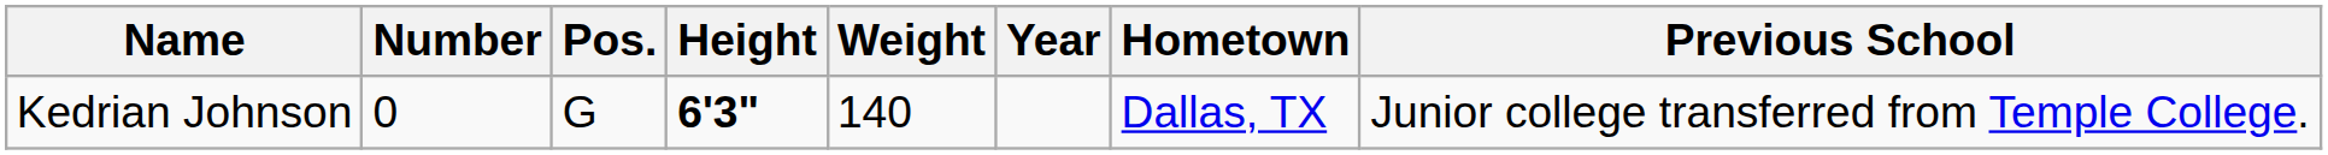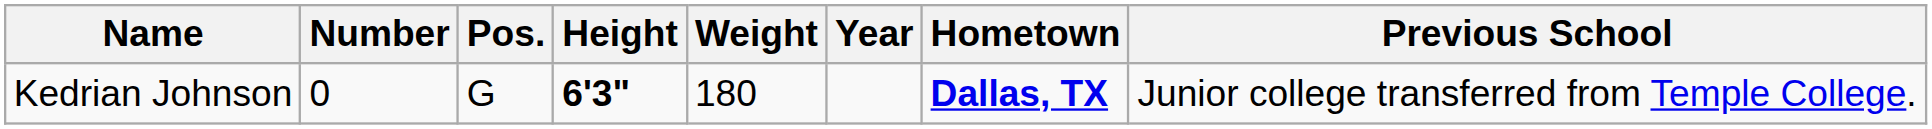 <table class="wikitable sortable" border="1">
 <tr>
 <th>Name</th>
 <th>Number</th>
 <th>Pos.</th>
 <th>Height</th>
 <th>Weight</th>
 <th>Year</th>
 <th>Hometown</th>
 <th class="unsortable">Previous School</th>
 </tr>
 <tr>
 <td>Kedrian Johnson</td>
 <td>0</td>
 <td>G</td>
 <td><strong>6'3"</strong></td>
-<td>140</td>
+<td>180</td>
 <td></td>
-<td><a href='#'>Dallas, TX</a></td>
+<td><strong><a href='#'>Dallas, TX</a></strong></td>
 <td>Junior college transferred from <a href='#'>Temple College</a>.</td>
 </tr>
 </table>
